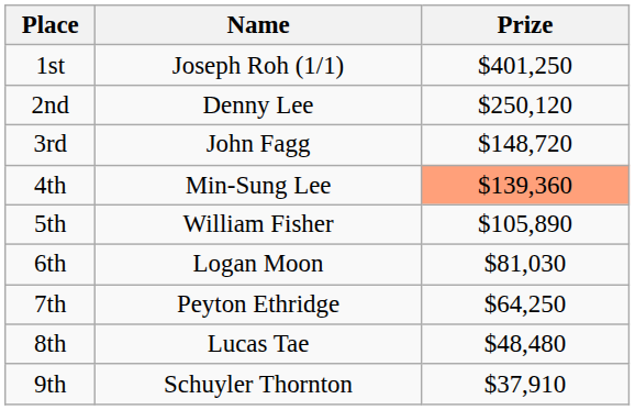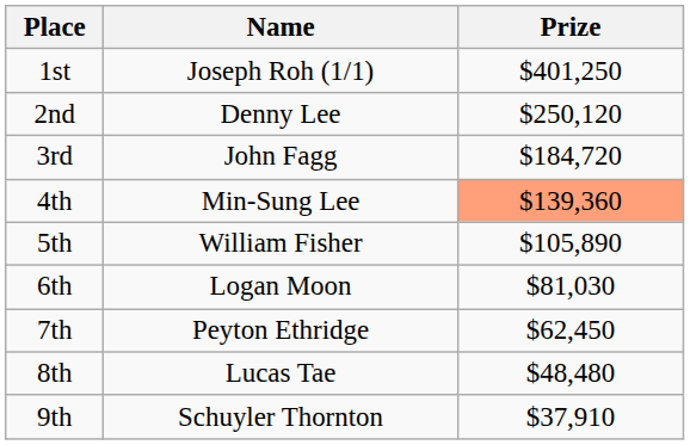 <table class="wikitable">
 <tr>
 <th width="50">Place</th>
 <th width="200">Name</th>
 <th width="125">Prize</th>
 </tr>
 <tr>
 <td align = "center">1st</td>
 <td align = "center"> Joseph Roh (1/1)</td>
 <td align = "center">$401,250</td>
 </tr>
 <tr>
 <td align = "center">2nd</td>
 <td align = "center"> Denny Lee</td>
 <td align = "center">$250,120</td>
 </tr>
 <tr>
 <td align = "center">3rd</td>
 <td align = "center"> John Fagg</td>
-<td align = "center">$148,720</td>
+<td align = "center">$184,720</td>
 </tr>
 <tr>
 <td align = "center">4th</td>
 <td align = "center"> Min-Sung Lee</td>
 <td align = "center" style="background: lightsalmon;">$139,360</td>
 </tr>
 <tr>
 <td align = "center">5th</td>
 <td align = "center"> William Fisher</td>
 <td align = "center">$105,890</td>
 </tr>
 <tr>
 <td align = "center">6th</td>
 <td align = "center"> Logan Moon</td>
 <td align = "center">$81,030</td>
 </tr>
 <tr>
 <td align = "center">7th</td>
 <td align = "center"> Peyton Ethridge</td>
-<td align = "center">$64,250</td>
+<td align = "center">$62,450</td>
 </tr>
 <tr>
 <td align = "center">8th</td>
 <td align = "center"> Lucas Tae</td>
 <td align = "center">$48,480</td>
 </tr>
 <tr>
 <td align = "center">9th</td>
 <td align = "center"> Schuyler Thornton</td>
 <td align = "center">$37,910</td>
 </tr>
 </table>
